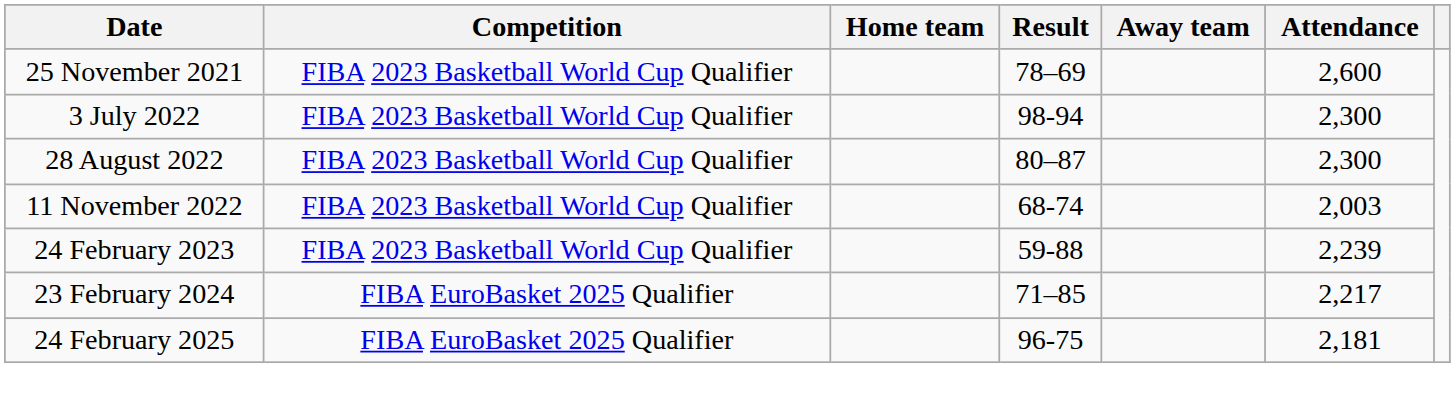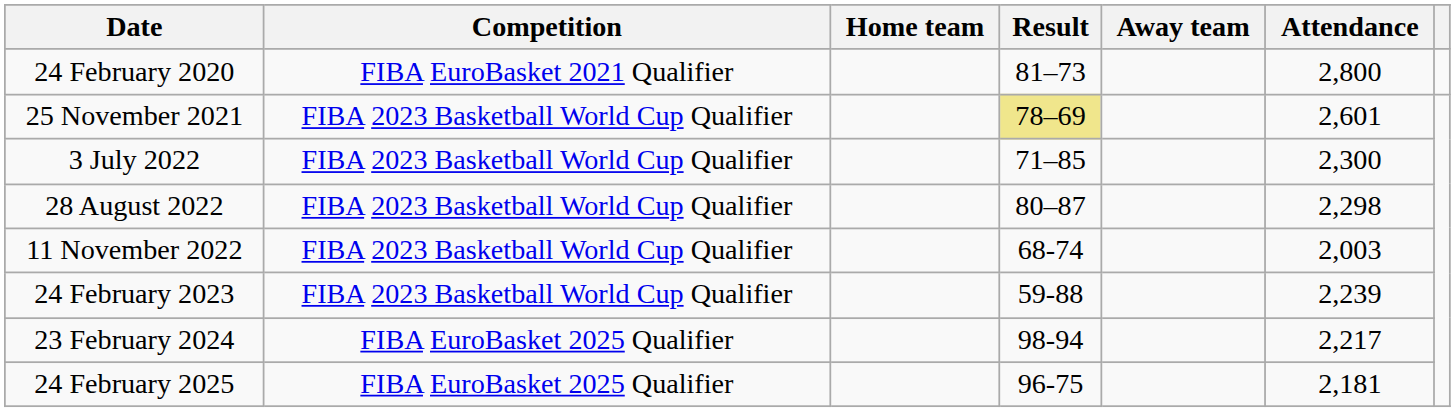 <table class="wikitable" style="width:65%; text-align:center">
 <tr>
 <th>Date</th>
 <th>Competition</th>
 <th>Home team</th>
 <th>Result</th>
 <th>Away team</th>
 <th>Attendance</th>
 <th></th>
 </tr>
 <tr>
+<td>24 February 2020</td>
+<td><a href='#'>FIBA</a> <a href='#'>EuroBasket 2021</a> Qualifier</td>
+<td align=right></td>
+<td>81–73</td>
+<td align=left></td>
+<td>2,800</td>
+<td></td>
+</tr>
+<tr>
 <td>25 November 2021</td>
 <td><a href='#'>FIBA</a> <a href='#'>2023 Basketball World Cup</a> Qualifier</td>
 <td align=right></td>
-<td>78–69</td>
+<td style="background: khaki;">78–69</td>
 <td align=left></td>
-<td>2,600</td>
+<td>2,601</td>
 </tr>
 <tr>
 <td>3 July 2022</td>
 <td><a href='#'>FIBA</a> <a href='#'>2023 Basketball World Cup</a> Qualifier</td>
 <td align=right></td>
-<td>98-94</td>
+<td>71–85</td>
 <td align=left></td>
 <td>2,300</td>
 </tr>
 <tr>
 <td>28 August 2022</td>
 <td><a href='#'>FIBA</a> <a href='#'>2023 Basketball World Cup</a> Qualifier</td>
 <td align=right></td>
 <td>80–87</td>
 <td align=left></td>
-<td>2,300</td>
+<td>2,298</td>
 </tr>
 <tr>
 <td>11 November 2022</td>
 <td><a href='#'>FIBA</a> <a href='#'>2023 Basketball World Cup</a> Qualifier</td>
 <td align=right></td>
 <td>68-74</td>
 <td align=left></td>
 <td>2,003</td>
 </tr>
 <tr>
 <td>24 February 2023</td>
 <td><a href='#'>FIBA</a> <a href='#'>2023 Basketball World Cup</a> Qualifier</td>
 <td align=right></td>
 <td>59-88</td>
 <td align=left></td>
 <td>2,239</td>
 </tr>
 <tr>
 <td>23 February 2024</td>
 <td><a href='#'>FIBA</a> <a href='#'>EuroBasket 2025</a> Qualifier</td>
 <td align=right></td>
-<td>71–85</td>
+<td>98-94</td>
 <td align=left></td>
 <td>2,217</td>
 </tr>
 <tr>
 <td>24 February 2025</td>
 <td><a href='#'>FIBA</a> <a href='#'>EuroBasket 2025</a> Qualifier</td>
 <td align=right></td>
 <td>96-75</td>
 <td align=left></td>
 <td>2,181</td>
 </tr>
 </table>
